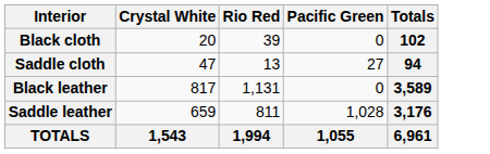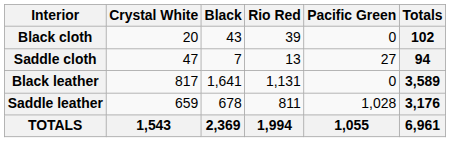 <table class=wikitable>
 <tr>
 <th>Interior</th>
 <th>Crystal White</th>
+<th>Black</th>
 <th>Rio Red</th>
 <th>Pacific Green</th>
 <th>Totals</th>
 </tr>
 <tr>
 <th>Black cloth</th>
 <td align=right>20</td>
+<td align=right>43</td>
 <td align=right>39</td>
 <td align=right>0</td>
 <th>102</th>
 </tr>
 <tr>
 <th>Saddle cloth</th>
 <td align=right>47</td>
+<td align=right>7</td>
 <td align=right>13</td>
 <td align=right>27</td>
 <th>94</th>
 </tr>
 <tr>
 <th>Black leather</th>
 <td align=right>817</td>
+<td align=right>1,641</td>
 <td align=right>1,131</td>
 <td align=right>0</td>
 <th>3,589</th>
 </tr>
 <tr>
 <th>Saddle leather</th>
 <td align=right>659</td>
+<td align=right>678</td>
 <td align=right>811</td>
 <td align=right>1,028</td>
 <th>3,176</th>
 </tr>
 <tr>
 <th>TOTALS</th>
 <th>1,543</th>
+<th>2,369</th>
 <th>1,994</th>
 <th>1,055</th>
 <th>6,961</th>
 </tr>
 </table>
